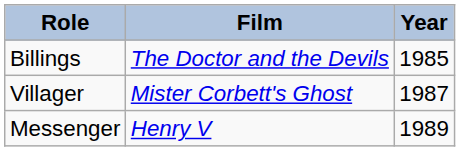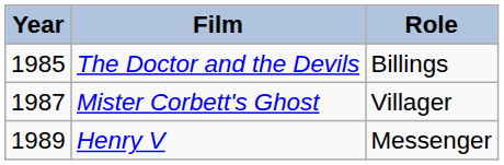 <table class="wikitable" style="font-size:95%;">
 <tr>
+<th style="background:#B0C4DE;">Year</th>
+<th style="background:#B0C4DE;">Film</th>
 <th style="background:#B0C4DE;">Role</th>
-<th style="background:#B0C4DE;">Film</th>
-<th style="background:#B0C4DE;">Year</th>
 </tr>
 <tr>
+<td>1985</td>
+<td><em><a href='#'>The Doctor and the Devils</a></em></td>
 <td>Billings</td>
-<td><em><a href='#'>The Doctor and the Devils</a></em></td>
-<td>1985</td>
 </tr>
 <tr>
+<td>1987</td>
+<td><em><a href='#'>Mister Corbett's Ghost</a></em></td>
 <td>Villager</td>
-<td><em><a href='#'>Mister Corbett's Ghost</a></em></td>
-<td>1987</td>
 </tr>
 <tr>
+<td>1989</td>
+<td><em><a href='#'>Henry V</a></em></td>
 <td>Messenger</td>
-<td><em><a href='#'>Henry V</a></em></td>
-<td>1989</td>
 </tr>
 </table>
